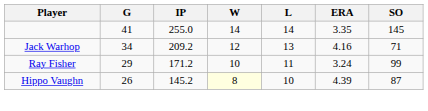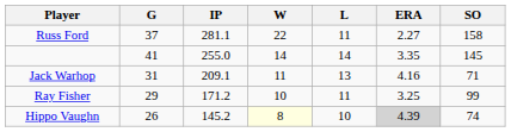 <table class="wikitable sortable">
 <tr>
 <th bgcolor="#DDDDFF" width="16%">Player</th>
 <th bgcolor="#DDDDFF" width="9%">G</th>
 <th bgcolor="#DDDDFF" width="9%">IP</th>
 <th bgcolor="#DDDDFF" width="9%">W</th>
 <th bgcolor="#DDDDFF" width="9%">L</th>
 <th bgcolor="#DDDDFF" width="9%">ERA</th>
 <th bgcolor="#DDDDFF" width="9%">SO</th>
+</tr>
+<tr align="center">
+<td><a href='#'>Russ Ford</a></td>
+<td>37</td>
+<td>281.1</td>
+<td>22</td>
+<td>11</td>
+<td>2.27</td>
+<td>158</td>
 </tr>
 <tr align="center">
 <td></td>
 <td>41</td>
 <td>255.0</td>
 <td>14</td>
 <td>14</td>
 <td>3.35</td>
 <td>145</td>
 </tr>
 <tr align="center">
 <td><a href='#'>Jack Warhop</a></td>
-<td>34</td>
-<td>209.2</td>
-<td>12</td>
+<td>31</td>
+<td>209.1</td>
+<td>11</td>
 <td>13</td>
 <td>4.16</td>
 <td>71</td>
 </tr>
 <tr align="center">
 <td><a href='#'>Ray Fisher</a></td>
 <td>29</td>
 <td>171.2</td>
 <td>10</td>
 <td>11</td>
-<td>3.24</td>
+<td>3.25</td>
 <td>99</td>
 </tr>
 <tr align="center">
 <td><a href='#'>Hippo Vaughn</a></td>
 <td>26</td>
 <td>145.2</td>
 <td style="background: lightyellow;">8</td>
 <td>10</td>
-<td>4.39</td>
-<td>87</td>
+<td style="background: lightgrey;">4.39</td>
+<td>74</td>
 </tr>
 </table>
